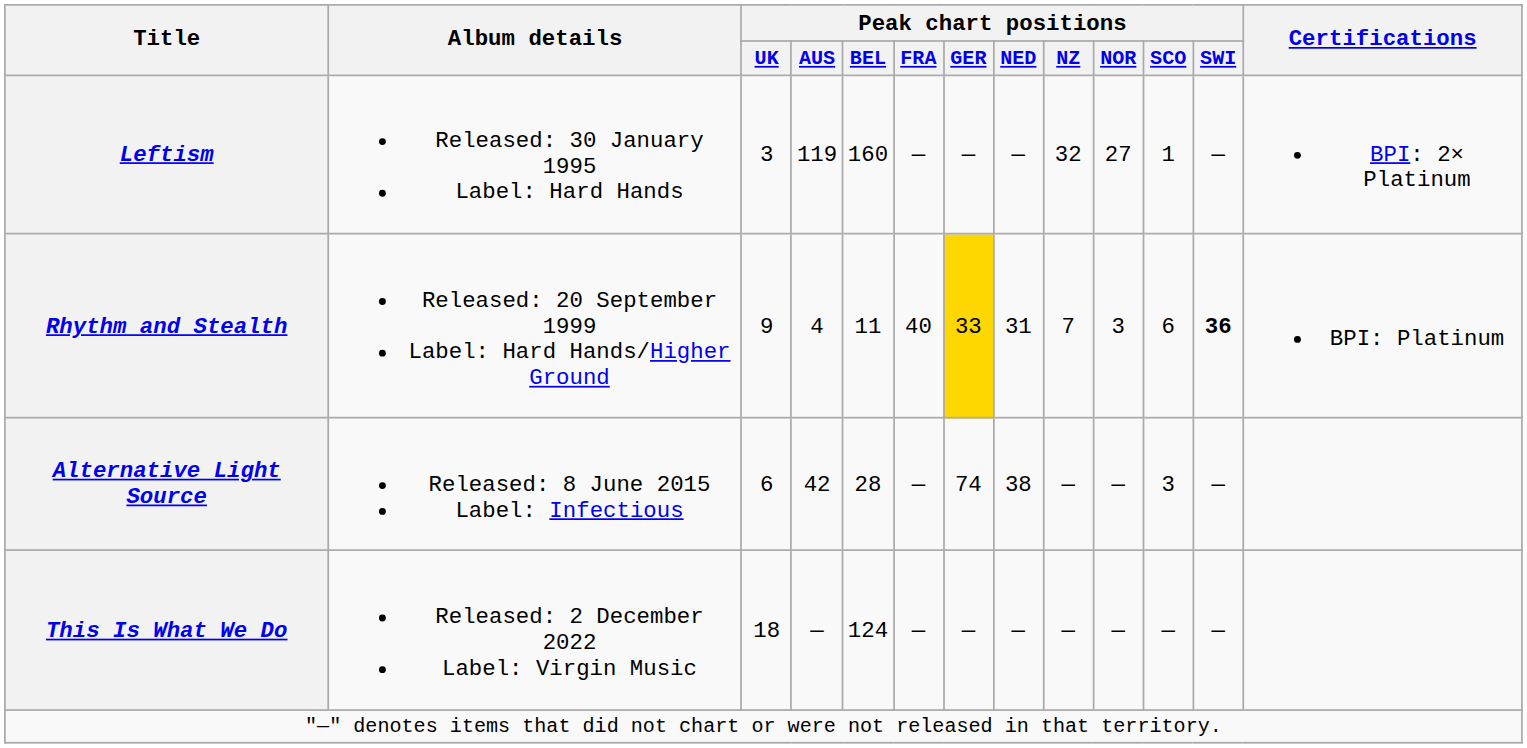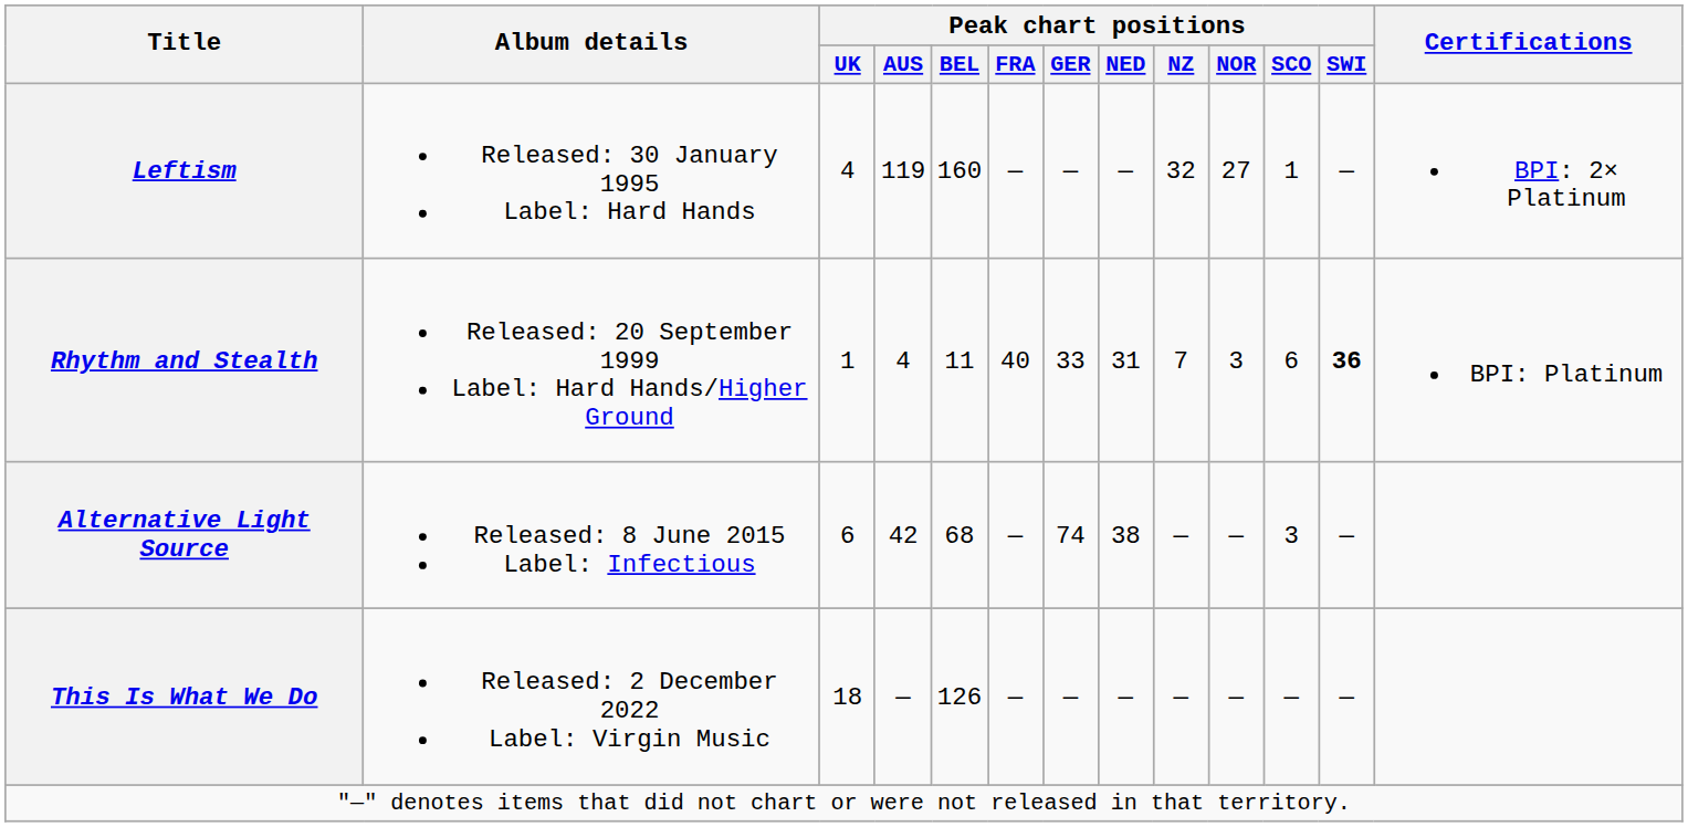 <table class="wikitable plainrowheaders" style="text-align:center;">
 <tr>
 <th scope="col" rowspan="2" style="width:14em;">Title</th>
 <th scope="col" rowspan="2" style="width:18em;">Album details</th>
 <th scope="col" colspan="10">Peak chart positions</th>
 <th rowspan="2" style="width:12em;"><a href='#'>Certifications</a></th>
 </tr>
 <tr>
 <th style="width:2em;font-size:90%;"><a href='#'>UK</a><br></th>
 <th style="width:2em;font-size:90%;"><a href='#'>AUS</a><br></th>
 <th style="width:2em;font-size:90%;"><a href='#'>BEL</a><br></th>
 <th style="width:2em;font-size:90%;"><a href='#'>FRA</a><br></th>
 <th style="width:2em;font-size:90%;"><a href='#'>GER</a><br></th>
 <th style="width:2em;font-size:90%;"><a href='#'>NED</a><br></th>
 <th style="width:2em;font-size:90%;"><a href='#'>NZ</a><br></th>
 <th style="width:2em;font-size:90%;"><a href='#'>NOR</a><br></th>
 <th style="width:2em;font-size:90%;"><a href='#'>SCO</a><br></th>
 <th style="width:2em;font-size:90%;"><a href='#'>SWI</a><br></th>
 </tr>
 <tr>
 <th scope="row"><em><a href='#'>Leftism</a></em></th>
 <td><br><ul><li>Released: 30 January 1995</li><li>Label: Hard Hands</li></ul></td>
-<td>3</td>
+<td>4</td>
 <td>119</td>
 <td>160</td>
 <td>—</td>
 <td>—</td>
 <td>—</td>
 <td>32</td>
 <td>27</td>
 <td>1</td>
 <td>—</td>
 <td><br><ul><li><a href='#'>BPI</a>: 2× Platinum</li></ul></td>
 </tr>
 <tr>
 <th scope="row"><em><a href='#'>Rhythm and Stealth</a></em></th>
 <td><br><ul><li>Released: 20 September 1999</li><li>Label: Hard Hands/<a href='#'>Higher Ground</a></li></ul></td>
-<td>9</td>
+<td>1</td>
 <td>4</td>
 <td>11</td>
 <td>40</td>
-<td style="background: gold;">33</td>
+<td>33</td>
 <td>31</td>
 <td>7</td>
 <td>3</td>
 <td>6</td>
 <td><strong>36</strong></td>
 <td><br><ul><li>BPI: Platinum</li></ul></td>
 </tr>
 <tr>
 <th scope="row"><em><a href='#'>Alternative Light Source</a></em></th>
 <td><br><ul><li>Released: 8 June 2015</li><li>Label: <a href='#'>Infectious</a></li></ul></td>
 <td>6</td>
 <td>42</td>
-<td>28</td>
+<td>68</td>
 <td>—</td>
 <td>74</td>
 <td>38</td>
 <td>—</td>
 <td>—</td>
 <td>3</td>
 <td>—</td>
 <td></td>
 </tr>
 <tr>
 <th scope="row"><em><a href='#'>This Is What We Do</a></em></th>
 <td><br><ul><li>Released: 2 December 2022</li><li>Label: Virgin Music</li></ul></td>
 <td>18</td>
 <td>—</td>
-<td>124</td>
+<td>126</td>
 <td>—</td>
 <td>—</td>
 <td>—</td>
 <td>—</td>
 <td>—</td>
 <td>—</td>
 <td>—</td>
 <td></td>
 </tr>
 <tr>
 <td colspan="15" style="font-size:90%">"—" denotes items that did not chart or were not released in that territory.</td>
 </tr>
 </table>
